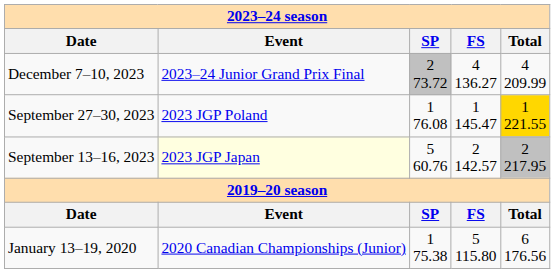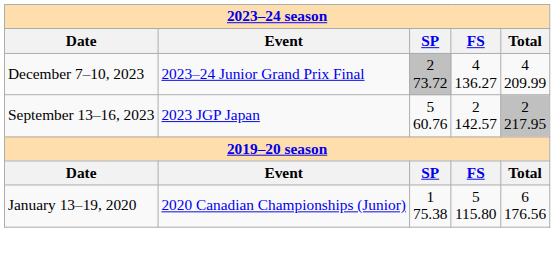 <table class="wikitable">
 <tr>
 <th colspan="5" style="background: #ffdead; text-align:center;"><strong><a href='#'>2023–24 season</a></strong></th>
 </tr>
 <tr>
 <th>Date</th>
 <th>Event</th>
 <th><a href='#'>SP</a></th>
 <th><a href='#'>FS</a></th>
 <th>Total</th>
 </tr>
 <tr>
 <td>December 7–10, 2023</td>
 <td><a href='#'>2023–24 Junior Grand Prix Final</a></td>
 <td align=center bgcolor=silver>2 <br> 73.72</td>
 <td align=center>4 <br> 136.27</td>
 <td align=center>4 <br> 209.99</td>
 </tr>
 <tr>
-<td>September 27–30, 2023</td>
-<td><a href='#'>2023 JGP Poland</a></td>
-<td align=center>1 <br> 76.08</td>
-<td align=center>1 <br> 145.47</td>
-<td align=center bgcolor=gold>1 <br> 221.55</td>
-</tr>
-<tr>
 <td>September 13–16, 2023</td>
-<td style="background: lightyellow;"><a href='#'>2023 JGP Japan</a></td>
+<td><a href='#'>2023 JGP Japan</a></td>
 <td align=center>5 <br> 60.76</td>
 <td align=center>2 <br> 142.57</td>
 <td align=center bgcolor=silver>2 <br> 217.95</td>
 </tr>
 <tr>
 <th colspan="5" style="background: #ffdead; text-align:center;"><strong><a href='#'>2019–20 season</a></strong></th>
 </tr>
 <tr>
 <th>Date</th>
 <th>Event</th>
 <th><a href='#'>SP</a></th>
 <th><a href='#'>FS</a></th>
 <th>Total</th>
 </tr>
 <tr>
 <td>January 13–19, 2020</td>
 <td><a href='#'>2020 Canadian Championships (Junior)</a></td>
 <td align=center>1 <br> 75.38</td>
 <td align=center>5 <br> 115.80</td>
 <td align=center>6 <br> 176.56</td>
 </tr>
 </table>
